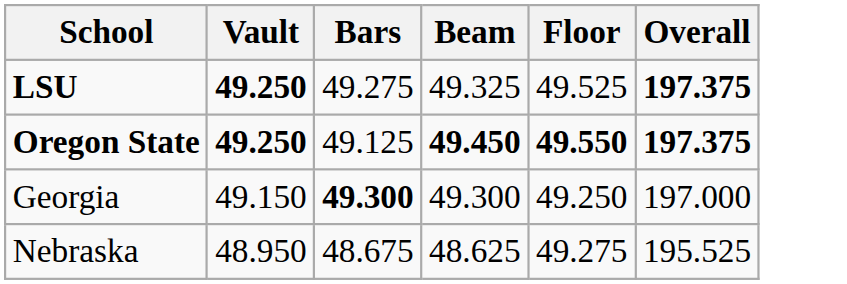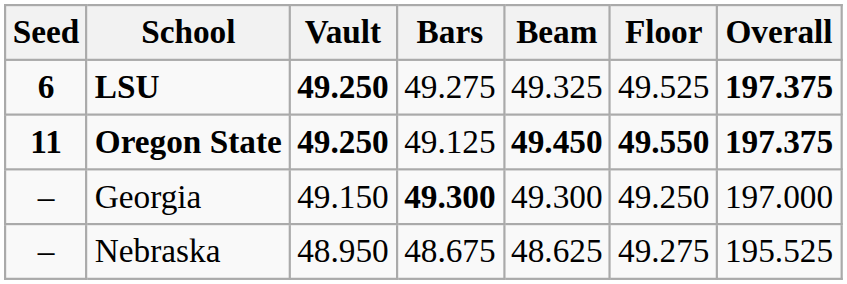 <table class="wikitable" style="white-space:nowrap; font-size:95%; text-align:center">
 <tr>
+<th>Seed</th>
 <th>School</th>
 <th>Vault</th>
 <th>Bars</th>
 <th>Beam</th>
 <th>Floor</th>
 <th>Overall</th>
 </tr>
 <tr>
+<td><strong>6</strong></td>
 <td align=left><strong>LSU</strong></td>
 <td><strong>49.250</strong></td>
 <td>49.275</td>
 <td>49.325</td>
 <td>49.525</td>
 <td><strong> 197.375 </strong></td>
 </tr>
 <tr>
+<td><strong>11</strong></td>
 <td align=left><strong>Oregon State</strong></td>
 <td><strong>49.250</strong></td>
 <td>49.125</td>
 <td><strong>49.450</strong></td>
 <td><strong>49.550</strong></td>
 <td><strong> 197.375 </strong></td>
 </tr>
 <tr>
+<td>–</td>
 <td align=left>Georgia</td>
 <td>49.150</td>
 <td><strong>49.300</strong></td>
 <td>49.300</td>
 <td>49.250</td>
 <td>197.000</td>
 </tr>
 <tr>
+<td>–</td>
 <td align=left>Nebraska</td>
 <td>48.950</td>
 <td>48.675</td>
 <td>48.625</td>
 <td>49.275</td>
 <td>195.525</td>
 </tr>
 </table>
